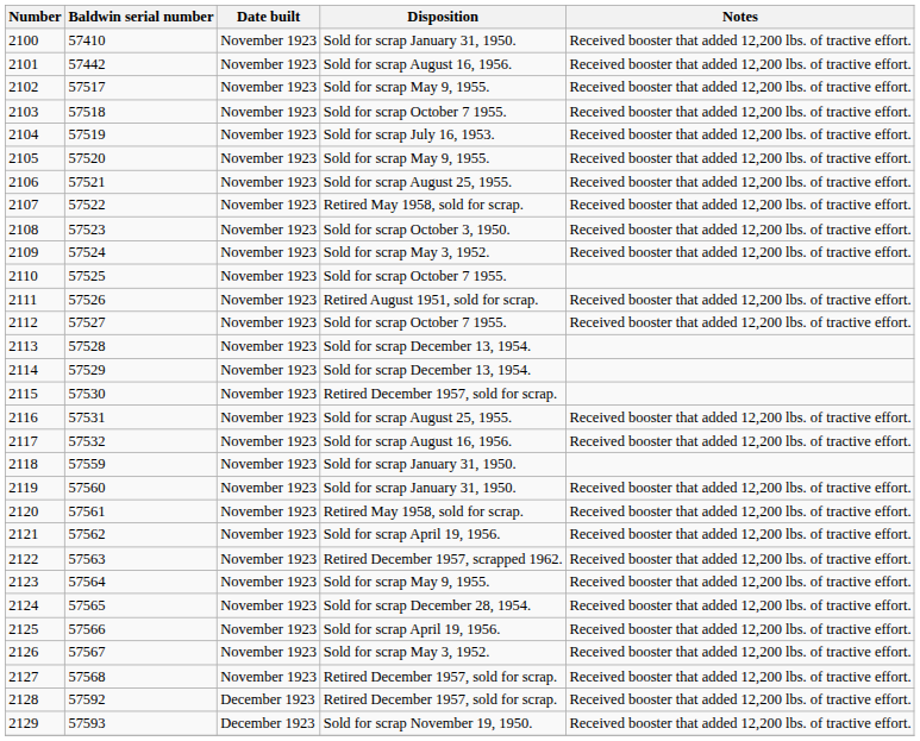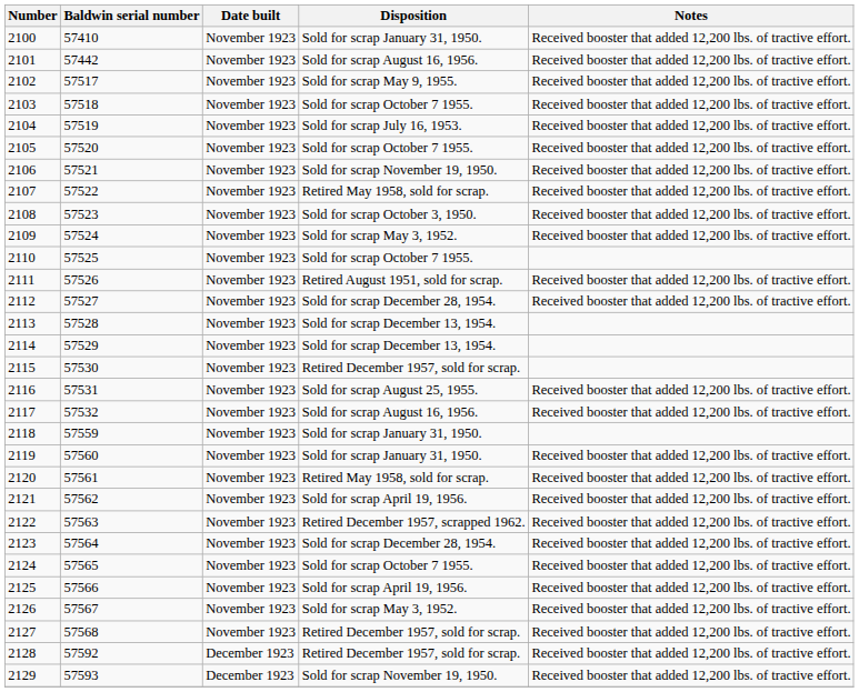 <table class="wikitable">
 <tr>
 <th>Number</th>
 <th>Baldwin serial number</th>
 <th>Date built</th>
 <th>Disposition</th>
 <th>Notes</th>
 </tr>
 <tr>
 <td>2100</td>
 <td>57410</td>
 <td>November 1923</td>
 <td>Sold for scrap January 31, 1950.</td>
 <td>Received booster that added 12,200 lbs. of tractive effort.</td>
 </tr>
 <tr>
 <td>2101</td>
 <td>57442</td>
 <td>November 1923</td>
 <td>Sold for scrap August 16, 1956.</td>
 <td>Received booster that added 12,200 lbs. of tractive effort.</td>
 </tr>
 <tr>
 <td>2102</td>
 <td>57517</td>
 <td>November 1923</td>
 <td>Sold for scrap May 9, 1955.</td>
 <td>Received booster that added 12,200 lbs. of tractive effort.</td>
 </tr>
 <tr>
 <td>2103</td>
 <td>57518</td>
 <td>November 1923</td>
 <td>Sold for scrap October 7 1955.</td>
 <td>Received booster that added 12,200 lbs. of tractive effort.</td>
 </tr>
 <tr>
 <td>2104</td>
 <td>57519</td>
 <td>November 1923</td>
 <td>Sold for scrap July 16, 1953.</td>
 <td>Received booster that added 12,200 lbs. of tractive effort.</td>
 </tr>
 <tr>
 <td>2105</td>
 <td>57520</td>
 <td>November 1923</td>
-<td>Sold for scrap May 9, 1955.</td>
+<td>Sold for scrap October 7 1955.</td>
 <td>Received booster that added 12,200 lbs. of tractive effort.</td>
 </tr>
 <tr>
 <td>2106</td>
 <td>57521</td>
 <td>November 1923</td>
-<td>Sold for scrap August 25, 1955.</td>
+<td>Sold for scrap November 19, 1950.</td>
 <td>Received booster that added 12,200 lbs. of tractive effort.</td>
 </tr>
 <tr>
 <td>2107</td>
 <td>57522</td>
 <td>November 1923</td>
 <td>Retired May 1958, sold for scrap.</td>
 <td>Received booster that added 12,200 lbs. of tractive effort.</td>
 </tr>
 <tr>
 <td>2108</td>
 <td>57523</td>
 <td>November 1923</td>
 <td>Sold for scrap October 3, 1950.</td>
 <td>Received booster that added 12,200 lbs. of tractive effort.</td>
 </tr>
 <tr>
 <td>2109</td>
 <td>57524</td>
 <td>November 1923</td>
 <td>Sold for scrap May 3, 1952.</td>
 <td>Received booster that added 12,200 lbs. of tractive effort.</td>
 </tr>
 <tr>
 <td>2110</td>
 <td>57525</td>
 <td>November 1923</td>
 <td>Sold for scrap October 7 1955.</td>
 <td></td>
 </tr>
 <tr>
 <td>2111</td>
 <td>57526</td>
 <td>November 1923</td>
 <td>Retired August 1951, sold for scrap.</td>
 <td>Received booster that added 12,200 lbs. of tractive effort.</td>
 </tr>
 <tr>
 <td>2112</td>
 <td>57527</td>
 <td>November 1923</td>
-<td>Sold for scrap October 7 1955.</td>
+<td>Sold for scrap December 28, 1954.</td>
 <td>Received booster that added 12,200 lbs. of tractive effort.</td>
 </tr>
 <tr>
 <td>2113</td>
 <td>57528</td>
 <td>November 1923</td>
 <td>Sold for scrap December 13, 1954.</td>
 <td></td>
 </tr>
 <tr>
 <td>2114</td>
 <td>57529</td>
 <td>November 1923</td>
 <td>Sold for scrap December 13, 1954.</td>
 <td></td>
 </tr>
 <tr>
 <td>2115</td>
 <td>57530</td>
 <td>November 1923</td>
 <td>Retired December 1957, sold for scrap.</td>
 <td></td>
 </tr>
 <tr>
 <td>2116</td>
 <td>57531</td>
 <td>November 1923</td>
 <td>Sold for scrap August 25, 1955.</td>
 <td>Received booster that added 12,200 lbs. of tractive effort.</td>
 </tr>
 <tr>
 <td>2117</td>
 <td>57532</td>
 <td>November 1923</td>
 <td>Sold for scrap August 16, 1956.</td>
 <td>Received booster that added 12,200 lbs. of tractive effort.</td>
 </tr>
 <tr>
 <td>2118</td>
 <td>57559</td>
 <td>November 1923</td>
 <td>Sold for scrap January 31, 1950.</td>
 <td></td>
 </tr>
 <tr>
 <td>2119</td>
 <td>57560</td>
 <td>November 1923</td>
 <td>Sold for scrap January 31, 1950.</td>
 <td>Received booster that added 12,200 lbs. of tractive effort.</td>
 </tr>
 <tr>
 <td>2120</td>
 <td>57561</td>
 <td>November 1923</td>
 <td>Retired May 1958, sold for scrap.</td>
 <td>Received booster that added 12,200 lbs. of tractive effort.</td>
 </tr>
 <tr>
 <td>2121</td>
 <td>57562</td>
 <td>November 1923</td>
 <td>Sold for scrap April 19, 1956.</td>
 <td>Received booster that added 12,200 lbs. of tractive effort.</td>
 </tr>
 <tr>
 <td>2122</td>
 <td>57563</td>
 <td>November 1923</td>
 <td>Retired December 1957, scrapped 1962.</td>
 <td>Received booster that added 12,200 lbs. of tractive effort.</td>
 </tr>
 <tr>
 <td>2123</td>
 <td>57564</td>
 <td>November 1923</td>
-<td>Sold for scrap May 9, 1955.</td>
+<td>Sold for scrap December 28, 1954.</td>
 <td>Received booster that added 12,200 lbs. of tractive effort.</td>
 </tr>
 <tr>
 <td>2124</td>
 <td>57565</td>
 <td>November 1923</td>
-<td>Sold for scrap December 28, 1954.</td>
+<td>Sold for scrap October 7 1955.</td>
 <td>Received booster that added 12,200 lbs. of tractive effort.</td>
 </tr>
 <tr>
 <td>2125</td>
 <td>57566</td>
 <td>November 1923</td>
 <td>Sold for scrap April 19, 1956.</td>
 <td>Received booster that added 12,200 lbs. of tractive effort.</td>
 </tr>
 <tr>
 <td>2126</td>
 <td>57567</td>
 <td>November 1923</td>
 <td>Sold for scrap May 3, 1952.</td>
 <td>Received booster that added 12,200 lbs. of tractive effort.</td>
 </tr>
 <tr>
 <td>2127</td>
 <td>57568</td>
 <td>November 1923</td>
 <td>Retired December 1957, sold for scrap.</td>
 <td>Received booster that added 12,200 lbs. of tractive effort.</td>
 </tr>
 <tr>
 <td>2128</td>
 <td>57592</td>
 <td>December 1923</td>
 <td>Retired December 1957, sold for scrap.</td>
 <td>Received booster that added 12,200 lbs. of tractive effort.</td>
 </tr>
 <tr>
 <td>2129</td>
 <td>57593</td>
 <td>December 1923</td>
 <td>Sold for scrap November 19, 1950.</td>
 <td>Received booster that added 12,200 lbs. of tractive effort.</td>
 </tr>
 <tr>
 </tr>
 </table>
